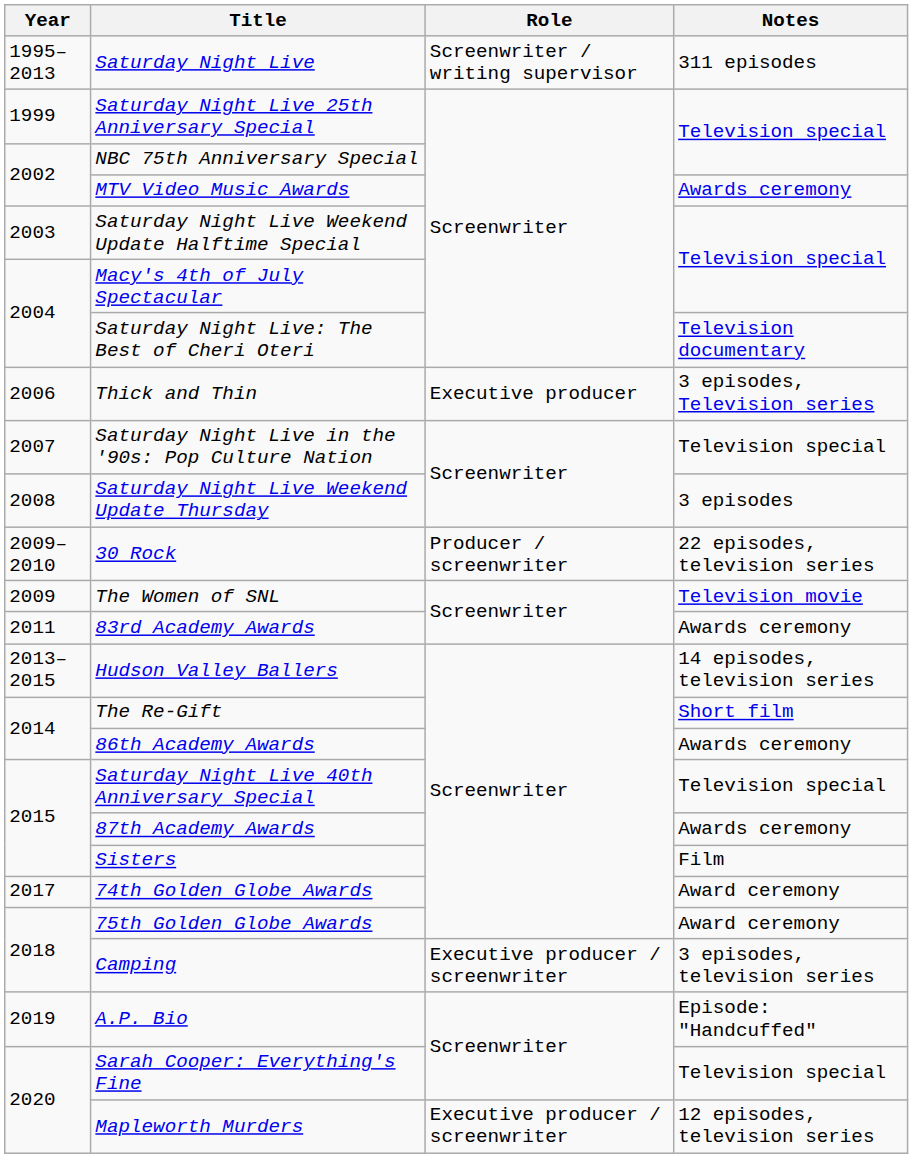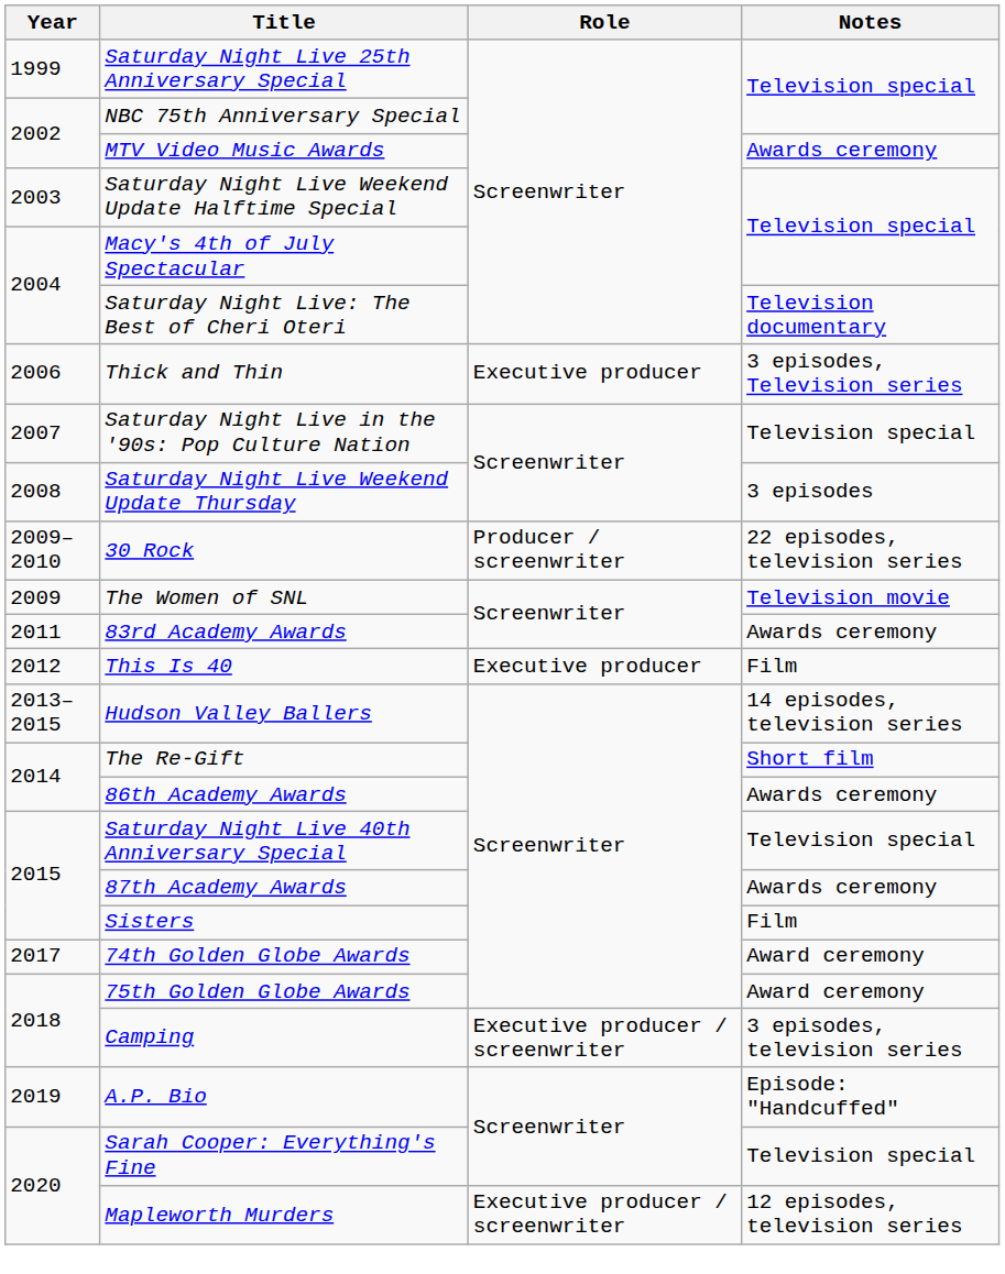 <table class="wikitable sortable">
 <tr>
 <th scope="col">Year</th>
 <th scope="col">Title</th>
 <th scope="col">Role</th>
 <th scope="col" class="unsortable">Notes</th>
-</tr>
-<tr>
-<td>1995–2013</td>
-<td><em><a href='#'>Saturday Night Live</a></em></td>
-<td>Screenwriter / writing supervisor</td>
-<td>311 episodes</td>
 </tr>
 <tr>
 <td>1999</td>
 <td><em><a href='#'>Saturday Night Live 25th Anniversary Special</a></em></td>
 <td rowspan="6">Screenwriter</td>
 <td rowspan="2"><a href='#'>Television special</a></td>
 </tr>
 <tr>
 <td rowspan="2">2002</td>
 <td><em>NBC 75th Anniversary Special</em></td>
 </tr>
 <tr>
 <td><em><a href='#'>MTV Video Music Awards</a></em></td>
 <td><a href='#'>Awards ceremony</a></td>
 </tr>
 <tr>
 <td>2003</td>
 <td><em>Saturday Night Live Weekend Update Halftime Special</em></td>
 <td rowspan="2"><a href='#'>Television special</a></td>
 </tr>
 <tr>
 <td rowspan="2">2004</td>
 <td><em><a href='#'>Macy's 4th of July Spectacular</a></em></td>
 </tr>
 <tr>
 <td><em>Saturday Night Live: The Best of Cheri Oteri</em></td>
 <td><a href='#'>Television documentary</a></td>
 </tr>
 <tr>
 <td>2006</td>
 <td><em>Thick and Thin</em></td>
 <td>Executive producer</td>
 <td>3 episodes, <a href='#'>Television series</a></td>
 </tr>
 <tr>
 <td>2007</td>
 <td><em>Saturday Night Live in the '90s: Pop Culture Nation</em></td>
 <td rowspan="2">Screenwriter</td>
 <td>Television special</td>
 </tr>
 <tr>
 <td>2008</td>
 <td><em><a href='#'>Saturday Night Live Weekend Update Thursday</a></em></td>
 <td>3 episodes</td>
 </tr>
 <tr>
 <td>2009–2010</td>
 <td><em><a href='#'>30 Rock</a></em></td>
 <td>Producer / screenwriter</td>
 <td>22 episodes, television series</td>
 </tr>
 <tr>
 <td>2009</td>
 <td><em>The Women of SNL</em></td>
 <td rowspan="2">Screenwriter</td>
 <td><a href='#'>Television movie</a></td>
 </tr>
 <tr>
 <td>2011</td>
 <td><em><a href='#'>83rd Academy Awards</a></em></td>
 <td>Awards ceremony</td>
 </tr>
 <tr>
+<td>2012</td>
+<td><em><a href='#'>This Is 40</a></em></td>
+<td>Executive producer</td>
+<td>Film</td>
+</tr>
+<tr>
 <td>2013–2015</td>
 <td><em><a href='#'>Hudson Valley Ballers</a></em></td>
 <td rowspan="8">Screenwriter</td>
 <td>14 episodes, television series</td>
 </tr>
 <tr>
 <td rowspan="2">2014</td>
 <td><em>The Re-Gift</em></td>
 <td><a href='#'>Short film</a></td>
 </tr>
 <tr>
 <td><em><a href='#'>86th Academy Awards</a></em></td>
 <td>Awards ceremony</td>
 </tr>
 <tr>
 <td rowspan="3">2015</td>
 <td><em><a href='#'>Saturday Night Live 40th Anniversary Special</a></em></td>
 <td>Television special</td>
 </tr>
 <tr>
 <td><em><a href='#'>87th Academy Awards</a></em></td>
 <td>Awards ceremony</td>
 </tr>
 <tr>
 <td><a href='#'><em>Sisters</em></a></td>
 <td>Film</td>
 </tr>
 <tr>
 <td>2017</td>
 <td><em><a href='#'>74th Golden Globe Awards</a></em></td>
 <td>Award ceremony</td>
 </tr>
 <tr>
 <td rowspan="2">2018</td>
 <td><em><a href='#'>75th Golden Globe Awards</a></em></td>
 <td>Award ceremony</td>
 </tr>
 <tr>
 <td><a href='#'><em>Camping</em></a></td>
 <td>Executive producer / screenwriter</td>
 <td>3 episodes, television series</td>
 </tr>
 <tr>
 <td>2019</td>
 <td><em><a href='#'>A.P. Bio</a></em></td>
 <td rowspan="2">Screenwriter</td>
 <td>Episode: "Handcuffed"</td>
 </tr>
 <tr>
 <td rowspan="2">2020</td>
 <td><em><a href='#'>Sarah Cooper: Everything's Fine</a></em></td>
 <td>Television special</td>
 </tr>
 <tr>
 <td><em><a href='#'>Mapleworth Murders</a></em></td>
 <td>Executive producer / screenwriter</td>
 <td>12 episodes, television series</td>
 </tr>
 </table>
